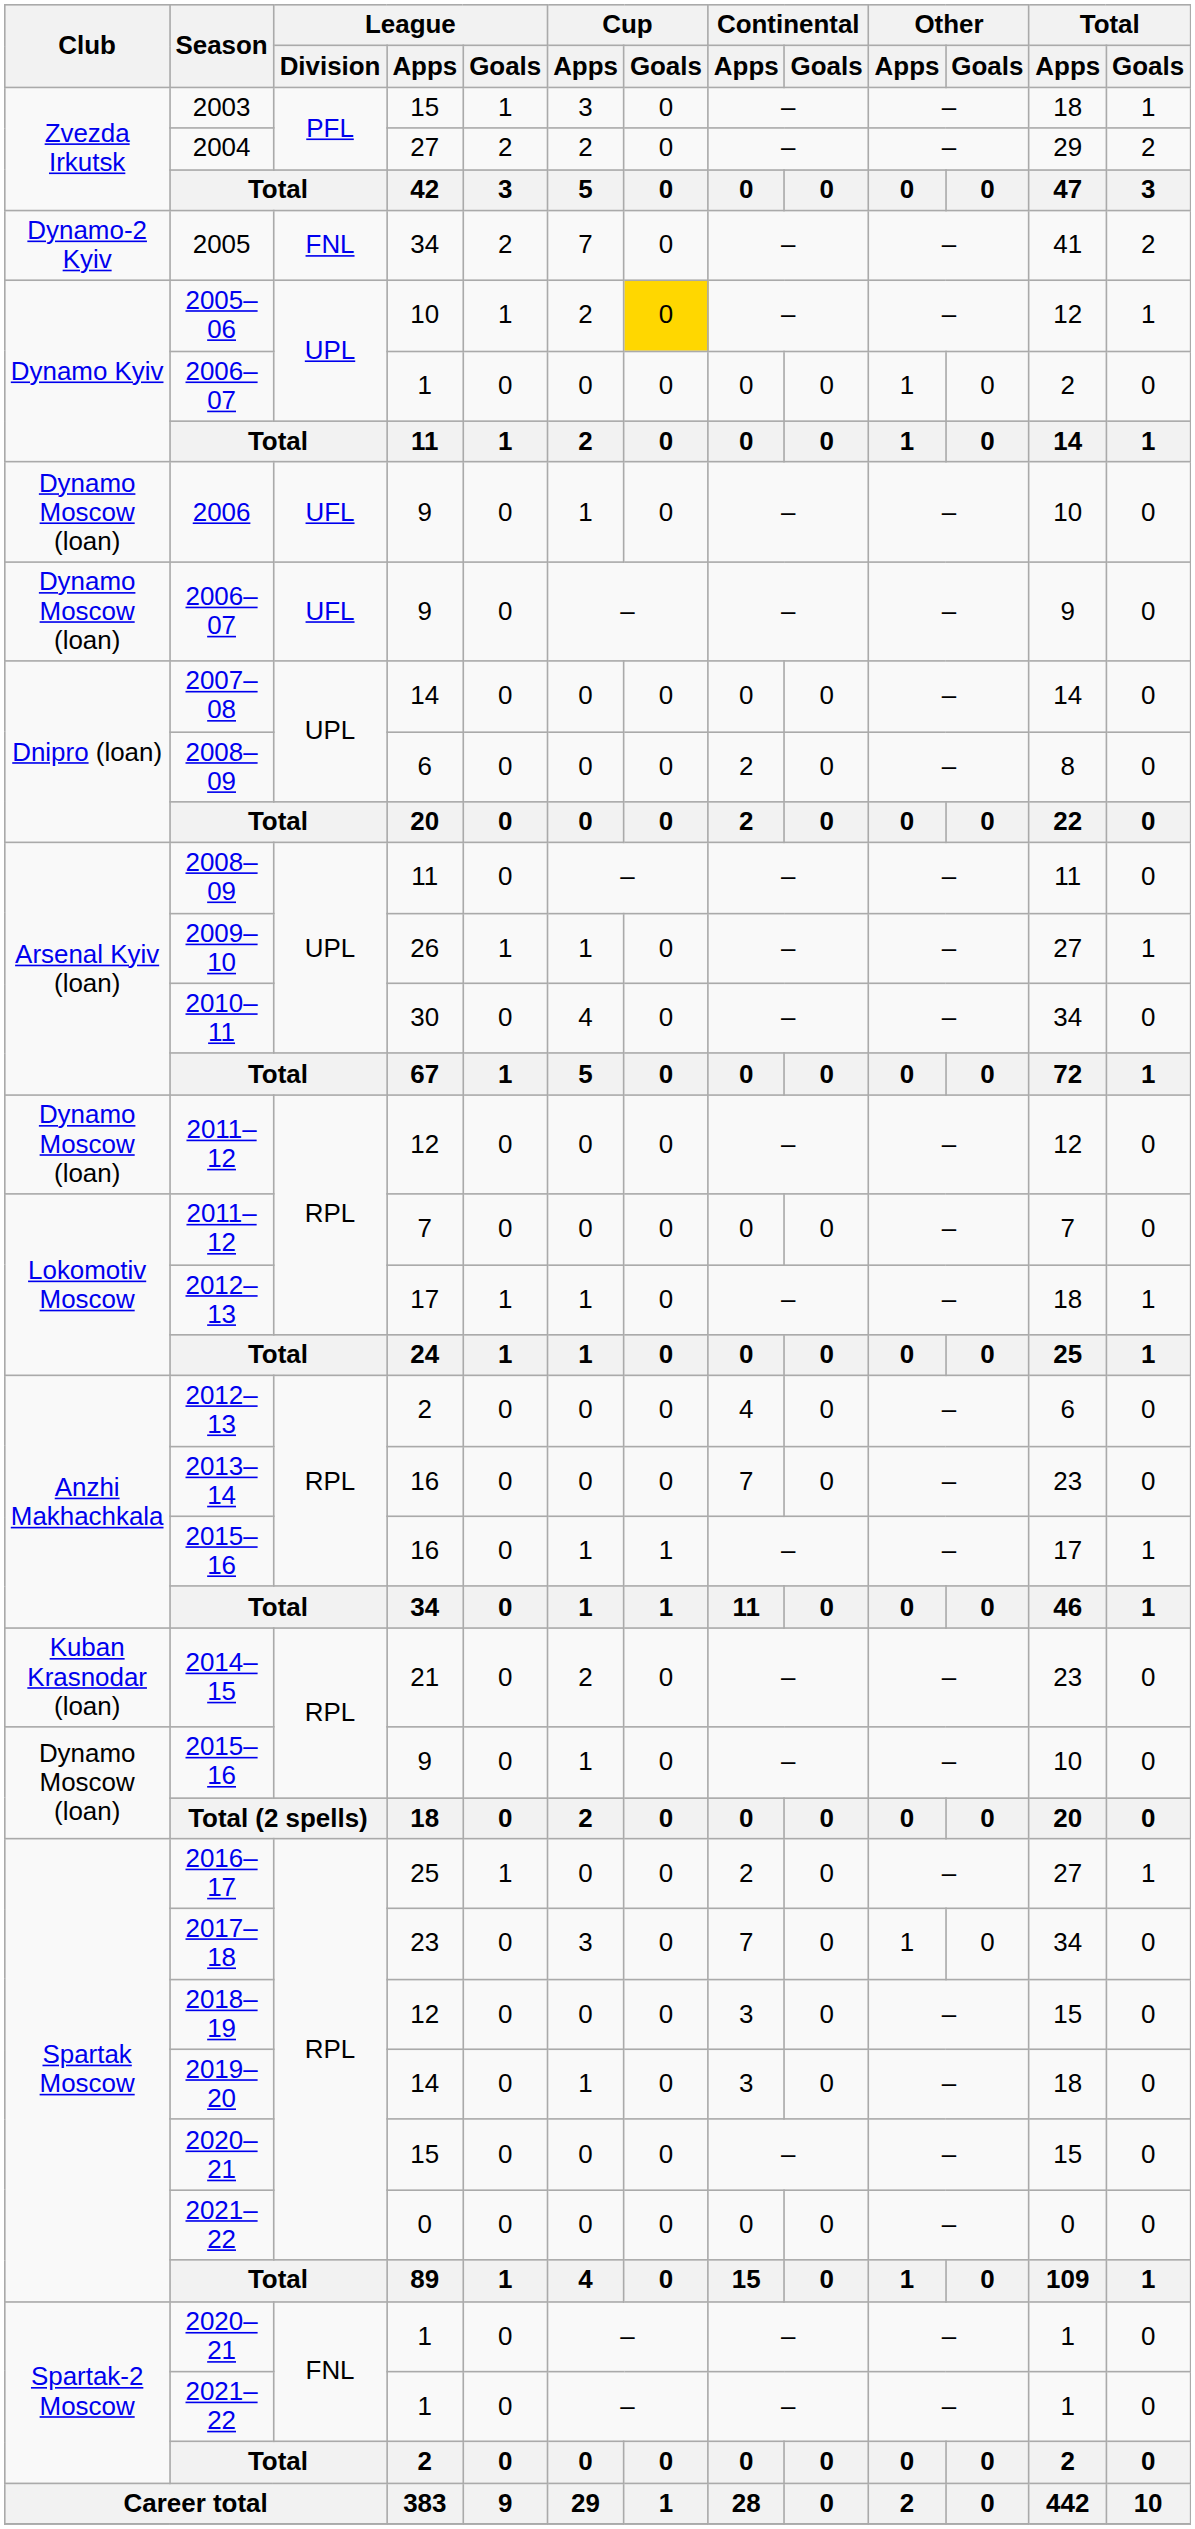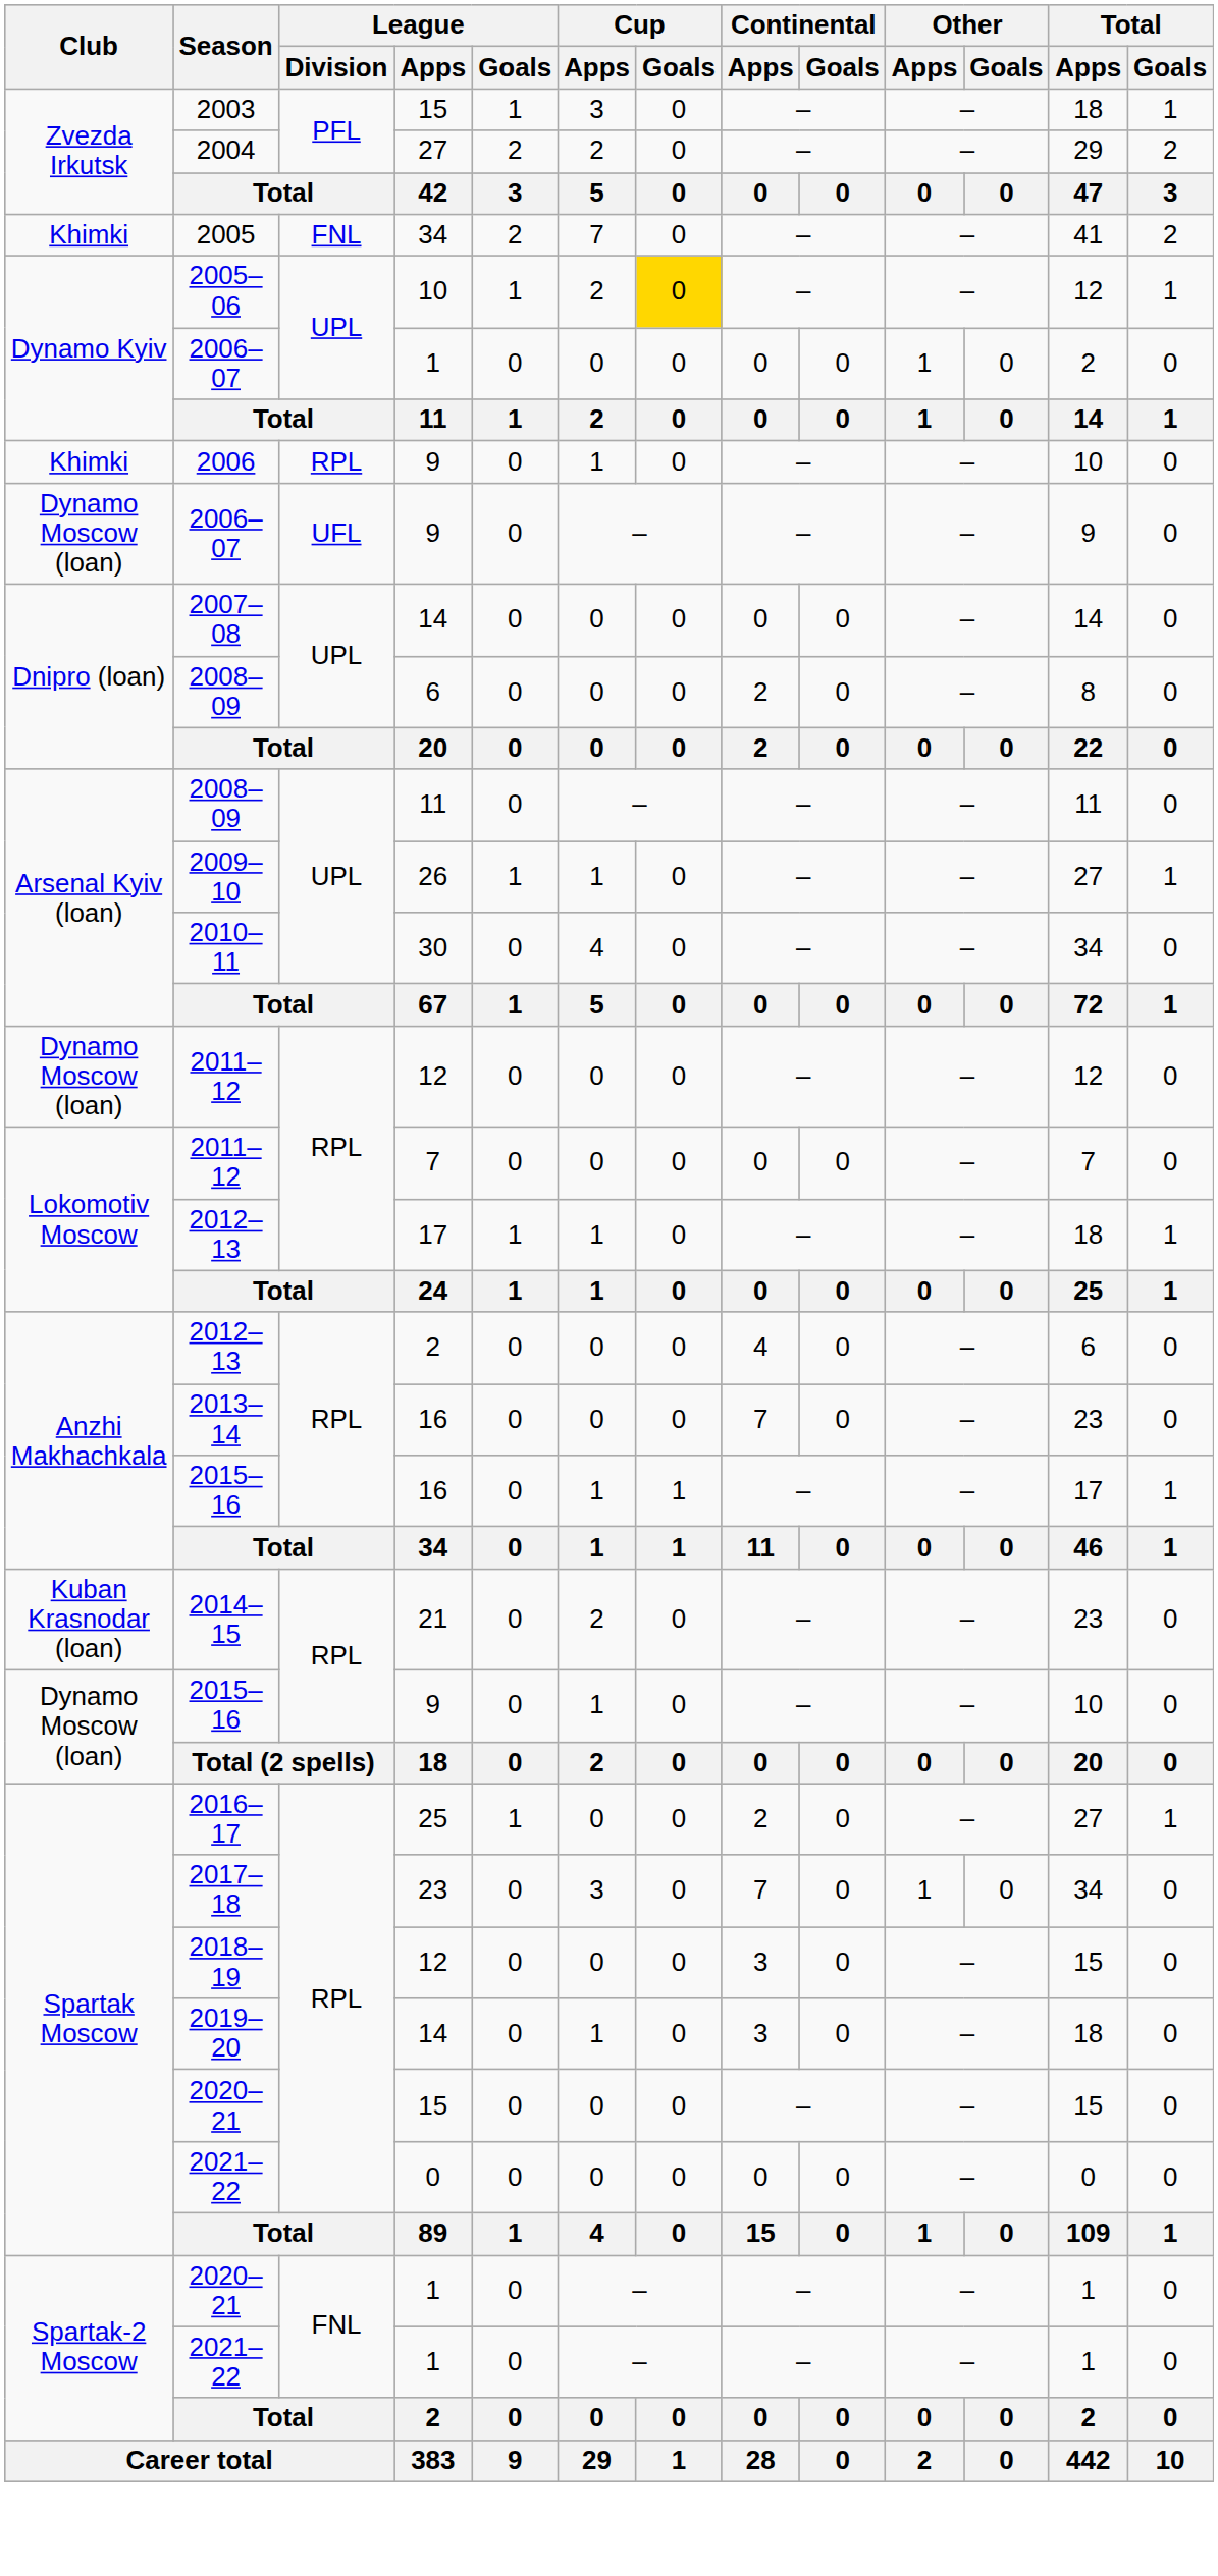 <table class="wikitable" style="text-align: center;">
 <tr>
 <th rowspan=2>Club</th>
 <th rowspan=2>Season</th>
 <th colspan=3>League</th>
 <th colspan=2>Cup</th>
 <th colspan=2>Continental</th>
 <th colspan=2>Other</th>
 <th colspan=2>Total</th>
 </tr>
 <tr>
 <th>Division</th>
 <th>Apps</th>
 <th>Goals</th>
 <th>Apps</th>
 <th>Goals</th>
 <th>Apps</th>
 <th>Goals</th>
 <th>Apps</th>
 <th>Goals</th>
 <th>Apps</th>
 <th>Goals</th>
 </tr>
 <tr>
 <td rowspan=3><a href='#'>Zvezda Irkutsk</a></td>
 <td>2003</td>
 <td rowspan=2><a href='#'>PFL</a></td>
 <td>15</td>
 <td>1</td>
 <td>3</td>
 <td>0</td>
 <td colspan=2>–</td>
 <td colspan=2>–</td>
 <td>18</td>
 <td>1</td>
 </tr>
 <tr>
 <td>2004</td>
 <td>27</td>
 <td>2</td>
 <td>2</td>
 <td>0</td>
 <td colspan=2>–</td>
 <td colspan=2>–</td>
 <td>29</td>
 <td>2</td>
 </tr>
 <tr>
 <th colspan=2>Total</th>
 <th>42</th>
 <th>3</th>
 <th>5</th>
 <th>0</th>
 <th>0</th>
 <th>0</th>
 <th>0</th>
 <th>0</th>
 <th>47</th>
 <th>3</th>
 </tr>
 <tr>
-<td><a href='#'>Dynamo-2 Kyiv</a></td>
+<td><a href='#'>Khimki</a></td>
 <td>2005</td>
 <td><a href='#'>FNL</a></td>
 <td>34</td>
 <td>2</td>
 <td>7</td>
 <td>0</td>
 <td colspan=2>–</td>
 <td colspan=2>–</td>
 <td>41</td>
 <td>2</td>
 </tr>
 <tr>
 <td rowspan="3"><a href='#'>Dynamo Kyiv</a></td>
 <td><a href='#'>2005–06</a></td>
 <td rowspan="2"><a href='#'>UPL</a></td>
 <td>10</td>
 <td>1</td>
 <td>2</td>
 <td style="background: gold;">0</td>
 <td colspan=2>–</td>
 <td colspan=2>–</td>
 <td>12</td>
 <td>1</td>
 </tr>
 <tr>
 <td><a href='#'>2006–07</a></td>
 <td>1</td>
 <td>0</td>
 <td>0</td>
 <td>0</td>
 <td>0</td>
 <td>0</td>
 <td>1</td>
 <td>0</td>
 <td>2</td>
 <td>0</td>
 </tr>
 <tr>
 <th colspan=2>Total</th>
 <th>11</th>
 <th>1</th>
 <th>2</th>
 <th>0</th>
 <th>0</th>
 <th>0</th>
 <th>1</th>
 <th>0</th>
 <th>14</th>
 <th>1</th>
 </tr>
 <tr>
-<td><a href='#'>Dynamo Moscow</a> (loan)</td>
+<td><a href='#'>Khimki</a></td>
 <td><a href='#'>2006</a></td>
-<td><a href='#'>UFL</a></td>
+<td><a href='#'>RPL</a></td>
 <td>9</td>
 <td>0</td>
 <td>1</td>
 <td>0</td>
 <td colspan=2>–</td>
 <td colspan=2>–</td>
 <td>10</td>
 <td>0</td>
 </tr>
 <tr>
 <td><a href='#'>Dynamo Moscow</a> (loan)</td>
 <td><a href='#'>2006–07</a></td>
 <td><a href='#'>UFL</a></td>
 <td>9</td>
 <td>0</td>
 <td colspan=2>–</td>
 <td colspan=2>–</td>
 <td colspan=2>–</td>
 <td>9</td>
 <td>0</td>
 </tr>
 <tr>
 <td rowspan=3><a href='#'>Dnipro</a> (loan)</td>
 <td><a href='#'>2007–08</a></td>
 <td rowspan="2">UPL</td>
 <td>14</td>
 <td>0</td>
 <td>0</td>
 <td>0</td>
 <td>0</td>
 <td>0</td>
 <td colspan=2>–</td>
 <td>14</td>
 <td>0</td>
 </tr>
 <tr>
 <td><a href='#'>2008–09</a></td>
 <td>6</td>
 <td>0</td>
 <td>0</td>
 <td>0</td>
 <td>2</td>
 <td>0</td>
 <td colspan=2>–</td>
 <td>8</td>
 <td>0</td>
 </tr>
 <tr>
 <th colspan=2>Total</th>
 <th>20</th>
 <th>0</th>
 <th>0</th>
 <th>0</th>
 <th>2</th>
 <th>0</th>
 <th>0</th>
 <th>0</th>
 <th>22</th>
 <th>0</th>
 </tr>
 <tr>
 <td rowspan="4"><a href='#'>Arsenal Kyiv</a> (loan)</td>
 <td><a href='#'>2008–09</a></td>
 <td rowspan="3">UPL</td>
 <td>11</td>
 <td>0</td>
 <td colspan=2>–</td>
 <td colspan=2>–</td>
 <td colspan=2>–</td>
 <td>11</td>
 <td>0</td>
 </tr>
 <tr>
 <td><a href='#'>2009–10</a></td>
 <td>26</td>
 <td>1</td>
 <td>1</td>
 <td>0</td>
 <td colspan=2>–</td>
 <td colspan=2>–</td>
 <td>27</td>
 <td>1</td>
 </tr>
 <tr>
 <td><a href='#'>2010–11</a></td>
 <td>30</td>
 <td>0</td>
 <td>4</td>
 <td>0</td>
 <td colspan=2>–</td>
 <td colspan=2>–</td>
 <td>34</td>
 <td>0</td>
 </tr>
 <tr>
 <th colspan=2>Total</th>
 <th>67</th>
 <th>1</th>
 <th>5</th>
 <th>0</th>
 <th>0</th>
 <th>0</th>
 <th>0</th>
 <th>0</th>
 <th>72</th>
 <th>1</th>
 </tr>
 <tr>
 <td><a href='#'>Dynamo Moscow</a> (loan)</td>
 <td><a href='#'>2011–12</a></td>
 <td rowspan="3">RPL</td>
 <td>12</td>
 <td>0</td>
 <td>0</td>
 <td>0</td>
 <td colspan=2>–</td>
 <td colspan=2>–</td>
 <td>12</td>
 <td>0</td>
 </tr>
 <tr>
 <td rowspan="3"><a href='#'>Lokomotiv Moscow</a></td>
 <td><a href='#'>2011–12</a></td>
 <td>7</td>
 <td>0</td>
 <td>0</td>
 <td>0</td>
 <td>0</td>
 <td>0</td>
 <td colspan=2>–</td>
 <td>7</td>
 <td>0</td>
 </tr>
 <tr>
 <td><a href='#'>2012–13</a></td>
 <td>17</td>
 <td>1</td>
 <td>1</td>
 <td>0</td>
 <td colspan=2>–</td>
 <td colspan=2>–</td>
 <td>18</td>
 <td>1</td>
 </tr>
 <tr>
 <th colspan="2">Total</th>
 <th>24</th>
 <th>1</th>
 <th>1</th>
 <th>0</th>
 <th>0</th>
 <th>0</th>
 <th>0</th>
 <th>0</th>
 <th>25</th>
 <th>1</th>
 </tr>
 <tr>
 <td rowspan=4><a href='#'>Anzhi Makhachkala</a></td>
 <td><a href='#'>2012–13</a></td>
 <td rowspan=3>RPL</td>
 <td>2</td>
 <td>0</td>
 <td>0</td>
 <td>0</td>
 <td>4</td>
 <td>0</td>
 <td colspan=2>–</td>
 <td>6</td>
 <td>0</td>
 </tr>
 <tr>
 <td><a href='#'>2013–14</a></td>
 <td>16</td>
 <td>0</td>
 <td>0</td>
 <td>0</td>
 <td>7</td>
 <td>0</td>
 <td colspan=2>–</td>
 <td>23</td>
 <td>0</td>
 </tr>
 <tr>
 <td><a href='#'>2015–16</a></td>
 <td>16</td>
 <td>0</td>
 <td>1</td>
 <td>1</td>
 <td colspan=2>–</td>
 <td colspan=2>–</td>
 <td>17</td>
 <td>1</td>
 </tr>
 <tr>
 <th colspan="2">Total</th>
 <th>34</th>
 <th>0</th>
 <th>1</th>
 <th>1</th>
 <th>11</th>
 <th>0</th>
 <th>0</th>
 <th>0</th>
 <th>46</th>
 <th>1</th>
 </tr>
 <tr>
 <td><a href='#'>Kuban Krasnodar</a> (loan)</td>
 <td><a href='#'>2014–15</a></td>
 <td rowspan="2">RPL</td>
 <td>21</td>
 <td>0</td>
 <td>2</td>
 <td>0</td>
 <td colspan=2>–</td>
 <td colspan=2>–</td>
 <td>23</td>
 <td>0</td>
 </tr>
 <tr>
 <td rowspan="2">Dynamo Moscow (loan)</td>
 <td><a href='#'>2015–16</a></td>
 <td>9</td>
 <td>0</td>
 <td>1</td>
 <td>0</td>
 <td colspan=2>–</td>
 <td colspan=2>–</td>
 <td>10</td>
 <td>0</td>
 </tr>
 <tr>
 <th colspan="2">Total (2 spells)</th>
 <th>18</th>
 <th>0</th>
 <th>2</th>
 <th>0</th>
 <th>0</th>
 <th>0</th>
 <th>0</th>
 <th>0</th>
 <th>20</th>
 <th>0</th>
 </tr>
 <tr>
 <td rowspan="7"><a href='#'>Spartak Moscow</a></td>
 <td><a href='#'>2016–17</a></td>
 <td rowspan="6">RPL</td>
 <td>25</td>
 <td>1</td>
 <td>0</td>
 <td>0</td>
 <td>2</td>
 <td>0</td>
 <td colspan=2>–</td>
 <td>27</td>
 <td>1</td>
 </tr>
 <tr>
 <td><a href='#'>2017–18</a></td>
 <td>23</td>
 <td>0</td>
 <td>3</td>
 <td>0</td>
 <td>7</td>
 <td>0</td>
 <td>1</td>
 <td>0</td>
 <td>34</td>
 <td>0</td>
 </tr>
 <tr>
 <td><a href='#'>2018–19</a></td>
 <td>12</td>
 <td>0</td>
 <td>0</td>
 <td>0</td>
 <td>3</td>
 <td>0</td>
 <td colspan=2>–</td>
 <td>15</td>
 <td>0</td>
 </tr>
 <tr>
 <td><a href='#'>2019–20</a></td>
 <td>14</td>
 <td>0</td>
 <td>1</td>
 <td>0</td>
 <td>3</td>
 <td>0</td>
 <td colspan=2>–</td>
 <td>18</td>
 <td>0</td>
 </tr>
 <tr>
 <td><a href='#'>2020–21</a></td>
 <td>15</td>
 <td>0</td>
 <td>0</td>
 <td>0</td>
 <td colspan=2>–</td>
 <td colspan=2>–</td>
 <td>15</td>
 <td>0</td>
 </tr>
 <tr>
 <td><a href='#'>2021–22</a></td>
 <td>0</td>
 <td>0</td>
 <td>0</td>
 <td>0</td>
 <td>0</td>
 <td>0</td>
 <td colspan=2>–</td>
 <td>0</td>
 <td>0</td>
 </tr>
 <tr>
 <th colspan="2">Total</th>
 <th>89</th>
 <th>1</th>
 <th>4</th>
 <th>0</th>
 <th>15</th>
 <th>0</th>
 <th>1</th>
 <th>0</th>
 <th>109</th>
 <th>1</th>
 </tr>
 <tr>
 <td rowspan="3"><a href='#'>Spartak-2 Moscow</a></td>
 <td><a href='#'>2020–21</a></td>
 <td rowspan="2">FNL</td>
 <td>1</td>
 <td>0</td>
 <td colspan=2>–</td>
 <td colspan=2>–</td>
 <td colspan=2>–</td>
 <td>1</td>
 <td>0</td>
 </tr>
 <tr>
 <td><a href='#'>2021–22</a></td>
 <td>1</td>
 <td>0</td>
 <td colspan=2>–</td>
 <td colspan=2>–</td>
 <td colspan=2>–</td>
 <td>1</td>
 <td>0</td>
 </tr>
 <tr>
 <th colspan="2">Total</th>
 <th>2</th>
 <th>0</th>
 <th>0</th>
 <th>0</th>
 <th>0</th>
 <th>0</th>
 <th>0</th>
 <th>0</th>
 <th>2</th>
 <th>0</th>
 </tr>
 <tr>
 <th colspan="3">Career total</th>
 <th>383</th>
 <th>9</th>
 <th>29</th>
 <th>1</th>
 <th>28</th>
 <th>0</th>
 <th>2</th>
 <th>0</th>
 <th>442</th>
 <th>10</th>
 </tr>
 <tr>
 </tr>
 </table>
